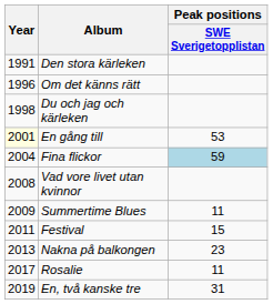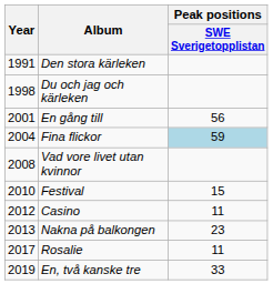 <table class="wikitable">
 <tr>
 <th align="center" rowspan="2" width="10">Year</th>
 <th align="center" rowspan="2" width="160">Album</th>
 <th align="center" colspan="1" width="20">Peak positions</th>
 </tr>
 <tr>
 <th scope="col" style="width:3em;font-size:90%;"><a href='#'>SWE <br>Sverigetopplistan</a><br></th>
 </tr>
 <tr>
 <td style="text-align:center;">1991</td>
 <td><em>Den stora kärleken</em></td>
 <td style="text-align:center;"></td>
 </tr>
 <tr>
-<td style="text-align:center;">1996</td>
-<td><em>Om det känns rätt</em></td>
-<td style="text-align:center;"></td>
-</tr>
-<tr>
 <td style="text-align:center;">1998</td>
 <td><em>Du och jag och kärleken</em></td>
 <td style="text-align:center;"></td>
 </tr>
 <tr>
-<td style="background: lightyellow; text-align:center;">2001</td>
+<td style="text-align:center;">2001</td>
 <td><em>En gång till</em></td>
-<td style="text-align:center;">53</td>
+<td style="text-align:center;">56</td>
 </tr>
 <tr>
 <td style="text-align:center;">2004</td>
 <td><em>Fina flickor</em></td>
 <td style="background: lightblue; text-align:center;">59</td>
 </tr>
 <tr>
 <td style="text-align:center;">2008</td>
 <td><em>Vad vore livet utan kvinnor</em></td>
 <td style="text-align:center;"></td>
 </tr>
 <tr>
-<td style="text-align:center;">2009</td>
-<td><em>Summertime Blues</em></td>
-<td style="text-align:center;">11</td>
+<td style="text-align:center;">2010</td>
+<td><em>Festival</em></td>
+<td style="text-align:center;">15</td>
 </tr>
 <tr>
-<td style="text-align:center;">2011</td>
-<td><em>Festival</em></td>
-<td style="text-align:center;">15</td>
+<td style="text-align:center;">2012</td>
+<td><em>Casino</em></td>
+<td style="text-align:center;">11</td>
 </tr>
 <tr>
 <td style="text-align:center;">2013</td>
 <td><em>Nakna på balkongen</em></td>
 <td style="text-align:center;">23</td>
 </tr>
 <tr>
 <td style="text-align:center;">2017</td>
 <td><em>Rosalie</em></td>
 <td style="text-align:center;">11<br></td>
 </tr>
 <tr>
 <td style="text-align:center;">2019</td>
 <td><em>En, två kanske tre</em></td>
-<td style="text-align:center;">31<br></td>
+<td style="text-align:center;">33<br></td>
 </tr>
 </table>
